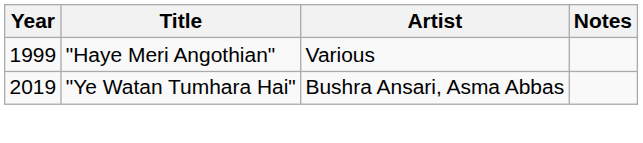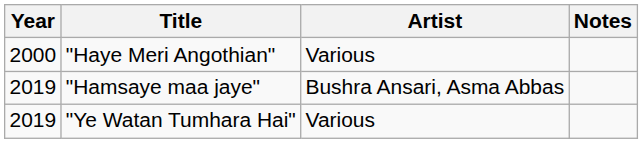 <table class="wikitable">
 <tr>
 <th>Year</th>
 <th>Title</th>
 <th>Artist</th>
 <th>Notes</th>
 </tr>
 <tr>
-<td>1999</td>
+<td>2000</td>
 <td>"Haye Meri Angothian"</td>
 <td>Various</td>
 <td></td>
 </tr>
 <tr>
 <td>2019</td>
-<td>"Ye Watan Tumhara Hai"</td>
+<td>"Hamsaye maa jaye"</td>
 <td>Bushra Ansari, Asma Abbas</td>
 <td></td>
 </tr>
+<tr>
+<td>2019</td>
+<td>"Ye Watan Tumhara Hai"</td>
+<td>Various</td>
+<td></td>
+</tr>
 </table>
